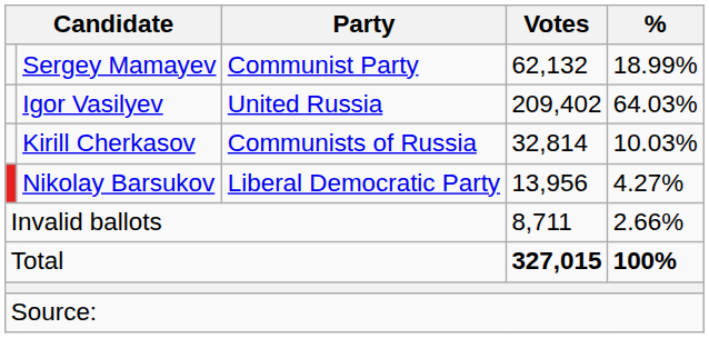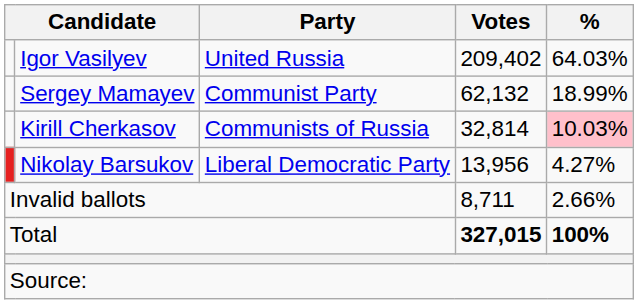 <table class="wikitable sortable" style="text-align:left; margin-bottom:0;">
 <tr>
 <th colspan=2>Candidate</th>
 <th>Party</th>
 <th>Votes</th>
 <th>%</th>
+</tr>
+<tr>
+<td bgcolor=></td>
+<td><a href='#'>Igor Vasilyev</a></td>
+<td><a href='#'>United Russia</a></td>
+<td>209,402</td>
+<td>64.03%</td>
 </tr>
 <tr>
 <td bgcolor=></td>
 <td><a href='#'>Sergey Mamayev</a></td>
 <td><a href='#'>Communist Party</a></td>
 <td>62,132</td>
 <td>18.99%</td>
 </tr>
 <tr>
 <td bgcolor=></td>
-<td><a href='#'>Igor Vasilyev</a></td>
-<td><a href='#'>United Russia</a></td>
-<td>209,402</td>
-<td>64.03%</td>
-</tr>
-<tr>
-<td bgcolor=></td>
 <td><a href='#'>Kirill Cherkasov</a></td>
 <td><a href='#'>Communists of Russia</a></td>
 <td>32,814</td>
-<td>10.03%</td>
+<td style="background: pink;">10.03%</td>
 </tr>
 <tr>
 <td bgcolor=#e62020></td>
 <td><a href='#'>Nikolay Barsukov</a></td>
 <td><a href='#'>Liberal Democratic Party</a></td>
 <td>13,956</td>
 <td>4.27%</td>
 </tr>
 <tr>
 <td colspan=3>Invalid ballots</td>
 <td>8,711</td>
 <td>2.66%</td>
 </tr>
 <tr>
 <td colspan=3>Total</td>
 <td><strong>327,015</strong></td>
 <td><strong>100%</strong></td>
 </tr>
 <tr>
 <th colspan=5></th>
 </tr>
 <tr>
 <td colspan=5>Source:</td>
 </tr>
 </table>
